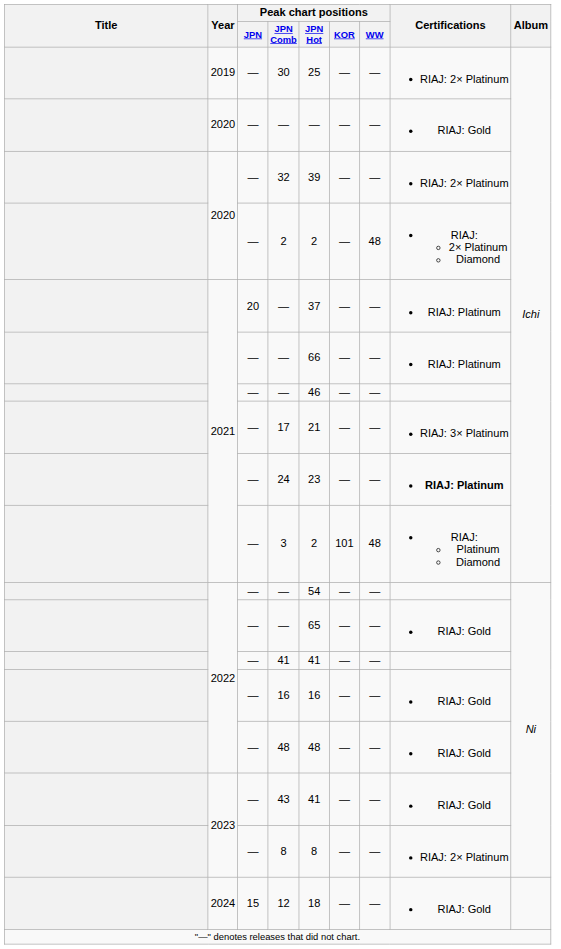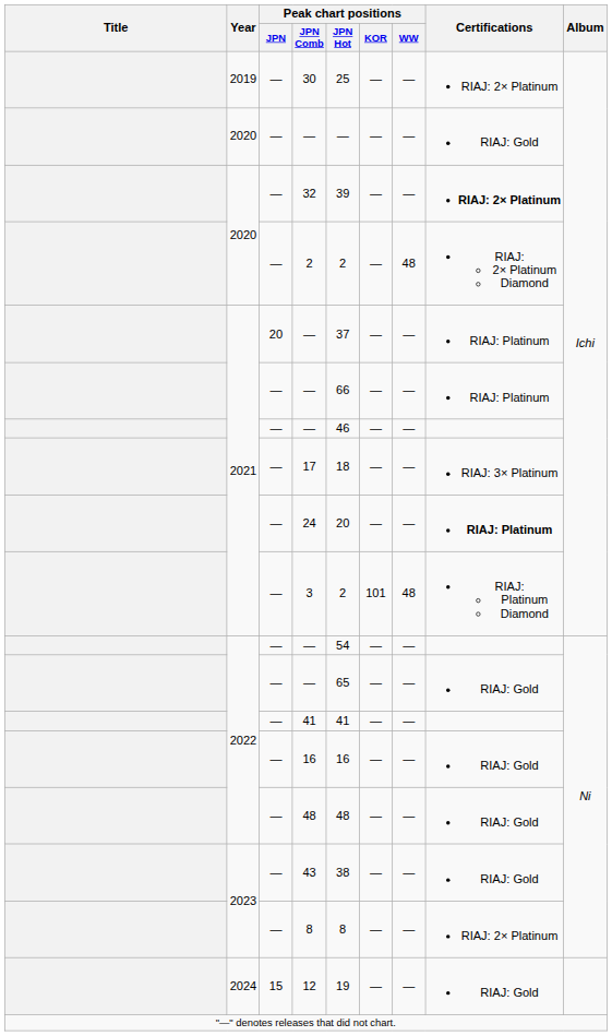 <table class="wikitable plainrowheaders" style="text-align:center;">
 <tr>
 <th scope="col" rowspan="2" style="width:18em">Title</th>
 <th scope="col" rowspan="2">Year</th>
 <th scope="col" colspan="5">Peak chart positions</th>
 <th scope="col" rowspan="2">Certifications</th>
 <th scope="col" rowspan="2">Album</th>
 </tr>
 <tr>
 <th scope="col" style="width:2.75em;font-size:85%;"><a href='#'>JPN</a><br></th>
 <th scope="col" style="width:2.75em;font-size:85%;"><a href='#'>JPN<br>Comb</a><br></th>
 <th scope="col" style="width:2.75em;font-size:85%;"><a href='#'>JPN<br>Hot</a><br></th>
 <th scope="col" style="width:2.75em;font-size:85%;"><a href='#'>KOR</a><br></th>
 <th scope="col" style="width:2.75em;font-size:85%;"><a href='#'>WW</a><br></th>
 </tr>
 <tr>
 <th scope="row"></th>
 <td>2019</td>
 <td>—</td>
 <td>30</td>
 <td>25</td>
 <td>—</td>
 <td>—</td>
 <td><br><ul><li>RIAJ: 2× Platinum </li></ul></td>
 <td rowspan="10"><em>Ichi</em></td>
 </tr>
 <tr>
 <th scope="row"></th>
 <td>2020</td>
 <td>—</td>
 <td>—</td>
 <td>—</td>
 <td>—</td>
 <td>—</td>
 <td><br><ul><li>RIAJ: Gold </li></ul></td>
 </tr>
 <tr>
 <th scope="row"></th>
 <td rowspan=2>2020</td>
 <td>—</td>
 <td>32</td>
 <td>39</td>
 <td>—</td>
 <td>—</td>
-<td><br><ul><li>RIAJ: 2× Platinum </li></ul></td>
+<td><strong><br><ul><li>RIAJ: 2× Platinum </li></ul></strong></td>
 </tr>
 <tr>
 <th scope="row"></th>
 <td>—</td>
 <td>2</td>
 <td>2</td>
 <td>—</td>
 <td>48</td>
 <td><br><ul><li>RIAJ:<ul><li>2× Platinum </li><li>Diamond </li></ul></li></ul></td>
 </tr>
 <tr>
 <th scope="row"></th>
 <td rowspan=6>2021</td>
 <td>20</td>
 <td>—</td>
 <td>37</td>
 <td>—</td>
 <td>—</td>
 <td><br><ul><li>RIAJ: Platinum </li></ul></td>
 </tr>
 <tr>
 <th scope="row"></th>
 <td>—</td>
 <td>—</td>
 <td>66</td>
 <td>—</td>
 <td>—</td>
 <td><br><ul><li>RIAJ: Platinum </li></ul></td>
 </tr>
 <tr>
 <th scope="row"></th>
 <td>—</td>
 <td>—</td>
 <td>46</td>
 <td>—</td>
 <td>—</td>
 <td></td>
 </tr>
 <tr>
 <th scope="row"></th>
 <td>—</td>
 <td>17</td>
-<td>21</td>
+<td>18</td>
 <td>—</td>
 <td>—</td>
 <td><br><ul><li>RIAJ: 3× Platinum </li></ul></td>
 </tr>
 <tr>
 <th scope="row"></th>
 <td>—</td>
 <td>24</td>
-<td>23</td>
+<td>20</td>
 <td>—</td>
 <td>—</td>
 <td><strong><br><ul><li>RIAJ: Platinum </li></ul></strong></td>
 </tr>
 <tr>
 <th scope="row"></th>
 <td>—</td>
 <td>3</td>
 <td>2</td>
 <td>101</td>
 <td>48</td>
 <td><br><ul><li>RIAJ:<ul><li>Platinum </li><li>Diamond </li></ul></li></ul></td>
 </tr>
 <tr>
 <th scope="row"></th>
 <td rowspan=5>2022</td>
 <td>—</td>
 <td>—</td>
 <td>54</td>
 <td>—</td>
 <td>—</td>
 <td></td>
 <td rowspan="7"><em>Ni</em></td>
 </tr>
 <tr>
 <th scope="row"></th>
 <td>—</td>
 <td>—</td>
 <td>65</td>
 <td>—</td>
 <td>—</td>
 <td><br><ul><li>RIAJ: Gold </li></ul></td>
 </tr>
 <tr>
 <th scope="row"></th>
 <td>—</td>
 <td>41</td>
 <td>41</td>
 <td>—</td>
 <td>—</td>
 <td></td>
 </tr>
 <tr>
 <th scope="row"></th>
 <td>—</td>
 <td>16</td>
 <td>16</td>
 <td>—</td>
 <td>—</td>
 <td><br><ul><li>RIAJ: Gold </li></ul></td>
 </tr>
 <tr>
 <th scope="row"></th>
 <td>—</td>
 <td>48</td>
 <td>48</td>
 <td>—</td>
 <td>—</td>
 <td><br><ul><li>RIAJ: Gold </li></ul></td>
 </tr>
 <tr>
 <th scope="row"></th>
 <td rowspan="2">2023</td>
 <td>—</td>
 <td>43</td>
-<td>41</td>
+<td>38</td>
 <td>—</td>
 <td>—</td>
 <td><br><ul><li>RIAJ: Gold </li></ul></td>
 </tr>
 <tr>
 <th scope="row"></th>
 <td>—</td>
 <td>8</td>
 <td>8</td>
 <td>—</td>
 <td>—</td>
 <td><br><ul><li>RIAJ: 2× Platinum </li></ul></td>
 </tr>
 <tr>
 <th scope="row"></th>
 <td>2024</td>
 <td>15</td>
 <td>12</td>
-<td>18</td>
+<td>19</td>
 <td>—</td>
 <td>—</td>
 <td><br><ul><li>RIAJ: Gold </li></ul></td>
 <td></td>
 </tr>
 <tr>
 <td colspan="10" style="font-size: 85%">"—" denotes releases that did not chart.</td>
 </tr>
 </table>
